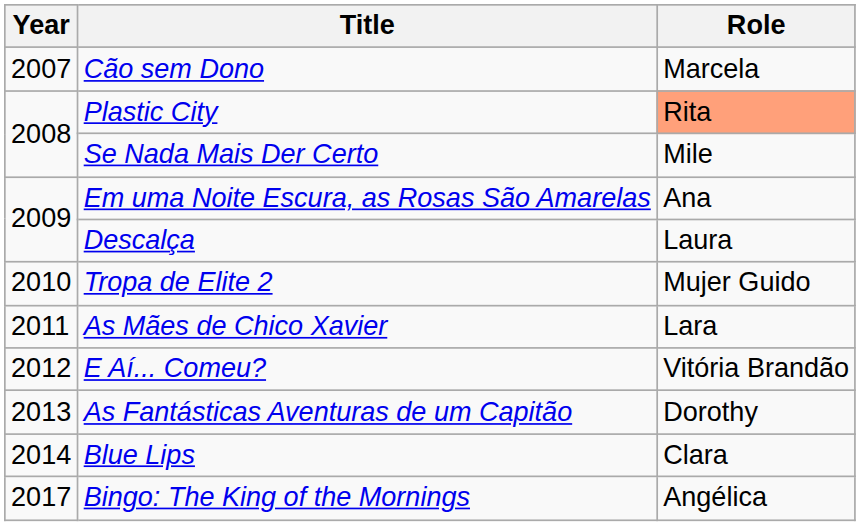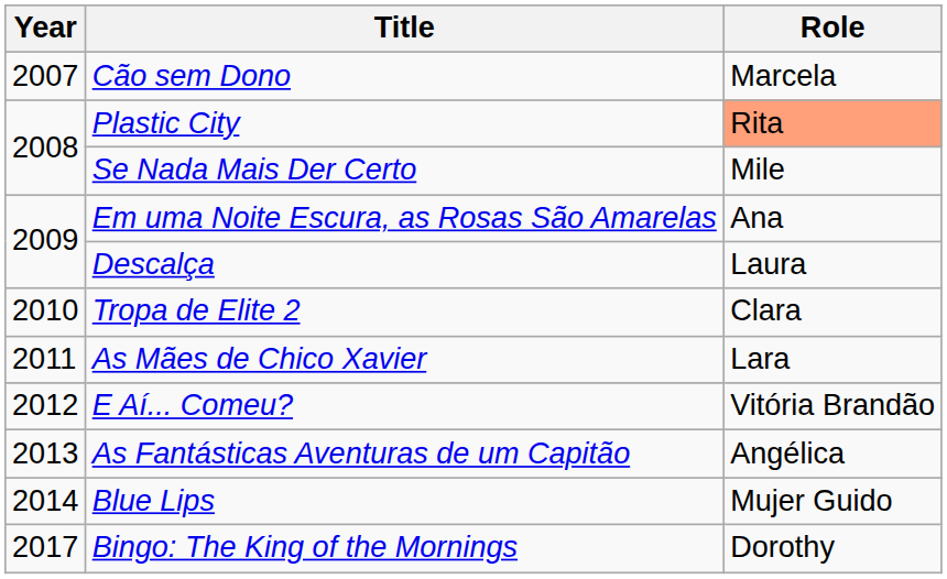 <table class="wikitable">
 <tr>
 <th>Year</th>
 <th>Title</th>
 <th>Role</th>
 </tr>
 <tr>
 <td>2007</td>
 <td><em><a href='#'>Cão sem Dono</a></em></td>
 <td>Marcela</td>
 </tr>
 <tr>
 <td rowspan="2">2008</td>
 <td><em><a href='#'>Plastic City</a></em></td>
 <td style="background: lightsalmon;">Rita</td>
 </tr>
 <tr>
 <td><em><a href='#'>Se Nada Mais Der Certo</a></em></td>
 <td>Mile</td>
 </tr>
 <tr>
 <td rowspan="2">2009</td>
 <td><em><a href='#'>Em uma Noite Escura, as Rosas São Amarelas</a></em></td>
 <td>Ana</td>
 </tr>
 <tr>
 <td><em><a href='#'>Descalça</a></em></td>
 <td>Laura</td>
 </tr>
 <tr>
 <td>2010</td>
 <td><em><a href='#'>Tropa de Elite 2</a></em></td>
-<td>Mujer Guido</td>
+<td>Clara</td>
 </tr>
 <tr>
 <td>2011</td>
 <td><em><a href='#'>As Mães de Chico Xavier</a></em></td>
 <td>Lara</td>
 </tr>
 <tr>
 <td>2012</td>
 <td><em><a href='#'>E Aí... Comeu?</a></em></td>
 <td>Vitória Brandão</td>
 </tr>
 <tr>
 <td>2013</td>
 <td><em><a href='#'>As Fantásticas Aventuras de um Capitão</a></em></td>
-<td>Dorothy</td>
+<td>Angélica</td>
 </tr>
 <tr>
 <td>2014</td>
 <td><em><a href='#'>Blue Lips</a></em></td>
-<td>Clara</td>
+<td>Mujer Guido</td>
 </tr>
 <tr>
 <td>2017</td>
 <td><em><a href='#'>Bingo: The King of the Mornings</a></em></td>
-<td>Angélica</td>
+<td>Dorothy</td>
 </tr>
 </table>
